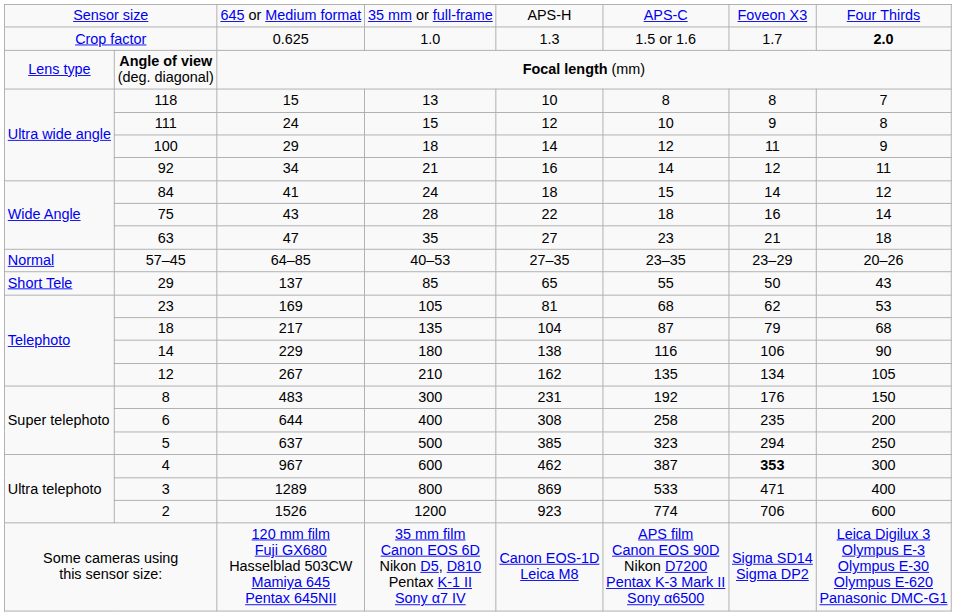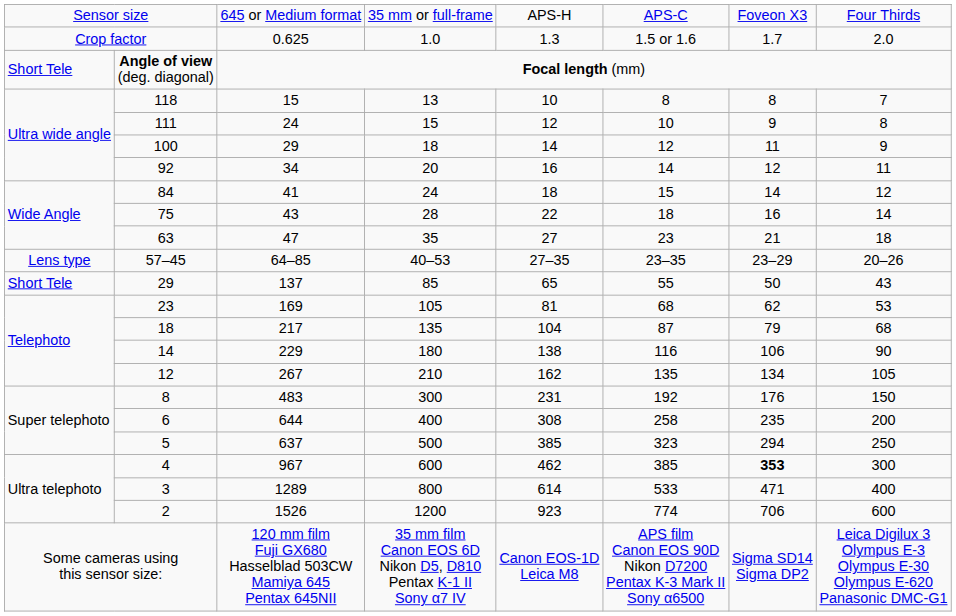 <table class="wikitable" style="text-align: center">
 <tr>
 <td colspan=2><a href='#'>Sensor size</a></td>
 <td><a href='#'>645</a> or <a href='#'>Medium format</a></td>
 <td><a href='#'>35 mm</a> or <a href='#'>full-frame</a></td>
 <td>APS-H</td>
 <td><a href='#'>APS-C</a></td>
 <td><a href='#'>Foveon X3</a></td>
 <td><a href='#'>Four Thirds</a></td>
 </tr>
 <tr>
 <td colspan=2><a href='#'>Crop factor</a></td>
 <td>0.625</td>
 <td>1.0</td>
 <td>1.3</td>
 <td>1.5 or 1.6</td>
 <td>1.7</td>
-<td><strong>2.0</strong></td>
+<td>2.0</td>
 </tr>
 <tr>
-<td><a href='#'>Lens type</a></td>
+<td align="left"><a href='#'>Short Tele</a></td>
 <td><strong>Angle of view</strong><br>(deg. diagonal)</td>
 <td colspan="6"><strong>Focal length</strong> (mm)</td>
 </tr>
 <tr>
 <td rowspan="4" align="left"><a href='#'>Ultra wide angle</a></td>
 <td>118</td>
 <td>15</td>
 <td>13</td>
 <td>10</td>
 <td>8</td>
 <td>8</td>
 <td>7</td>
 </tr>
 <tr>
 <td>111</td>
 <td>24</td>
 <td>15</td>
 <td>12</td>
 <td>10</td>
 <td>9</td>
 <td>8</td>
 </tr>
 <tr>
 <td>100</td>
 <td>29</td>
 <td>18</td>
 <td>14</td>
 <td>12</td>
 <td>11</td>
 <td>9</td>
 </tr>
 <tr>
 <td>92</td>
 <td>34</td>
-<td>21</td>
+<td>20</td>
 <td>16</td>
 <td>14</td>
 <td>12</td>
 <td>11</td>
 </tr>
 <tr>
 <td rowspan="3" align="left"><a href='#'>Wide Angle</a></td>
 <td>84</td>
 <td>41</td>
 <td>24</td>
 <td>18</td>
 <td>15</td>
 <td>14</td>
 <td>12</td>
 </tr>
 <tr>
 <td>75</td>
 <td>43</td>
 <td>28</td>
 <td>22</td>
 <td>18</td>
 <td>16</td>
 <td>14</td>
 </tr>
 <tr>
 <td>63</td>
 <td>47</td>
 <td>35</td>
 <td>27</td>
 <td>23</td>
 <td>21</td>
 <td>18</td>
 </tr>
 <tr>
-<td align="left"><a href='#'>Normal</a></td>
+<td><a href='#'>Lens type</a></td>
 <td>57–45</td>
 <td>64–85</td>
 <td>40–53</td>
 <td>27–35</td>
 <td>23–35</td>
 <td>23–29</td>
 <td>20–26</td>
 </tr>
 <tr>
 <td align="left"><a href='#'>Short Tele</a></td>
 <td>29</td>
 <td>137</td>
 <td>85</td>
 <td>65</td>
 <td>55</td>
 <td>50</td>
 <td>43</td>
 </tr>
 <tr>
 <td rowspan="4" align="left"><a href='#'>Telephoto</a></td>
 <td>23</td>
 <td>169</td>
 <td>105</td>
 <td>81</td>
 <td>68</td>
 <td>62</td>
 <td>53</td>
 </tr>
 <tr>
 <td>18</td>
 <td>217</td>
 <td>135</td>
 <td>104</td>
 <td>87</td>
 <td>79</td>
 <td>68</td>
 </tr>
 <tr>
 <td>14</td>
 <td>229</td>
 <td>180</td>
 <td>138</td>
 <td>116</td>
 <td>106</td>
 <td>90</td>
 </tr>
 <tr>
 <td>12</td>
 <td>267</td>
 <td>210</td>
 <td>162</td>
 <td>135</td>
 <td>134</td>
 <td>105</td>
 </tr>
 <tr>
 <td rowspan="3" align="left">Super telephoto</td>
 <td>8</td>
 <td>483</td>
 <td>300</td>
 <td>231</td>
 <td>192</td>
 <td>176</td>
 <td>150</td>
 </tr>
 <tr>
 <td>6</td>
 <td>644</td>
 <td>400</td>
 <td>308</td>
 <td>258</td>
 <td>235</td>
 <td>200</td>
 </tr>
 <tr>
 <td>5</td>
 <td>637</td>
 <td>500</td>
 <td>385</td>
 <td>323</td>
 <td>294</td>
 <td>250</td>
 </tr>
 <tr>
 <td rowspan="3" align="left">Ultra telephoto</td>
 <td>4</td>
 <td>967</td>
 <td>600</td>
 <td>462</td>
-<td>387</td>
+<td>385</td>
 <td><strong>353</strong></td>
 <td>300</td>
 </tr>
 <tr>
 <td>3</td>
 <td>1289</td>
 <td>800</td>
-<td>869</td>
+<td>614</td>
 <td>533</td>
 <td>471</td>
 <td>400</td>
 </tr>
 <tr>
 <td>2</td>
 <td>1526</td>
 <td>1200</td>
 <td>923</td>
 <td>774</td>
 <td>706</td>
 <td>600</td>
 </tr>
 <tr>
 <td colspan=2>Some cameras using<br>this sensor size:</td>
 <td><a href='#'>120 mm film</a><br><a href='#'>Fuji GX680</a><br>Hasselblad 503CW<br><a href='#'>Mamiya 645</a><br><a href='#'>Pentax 645NII</a></td>
 <td><a href='#'>35 mm film</a><br><a href='#'>Canon EOS 6D</a><br>Nikon <a href='#'>D5</a>, <a href='#'>D810</a><br>Pentax <a href='#'>K-1 II</a><br><a href='#'>Sony α7 IV</a></td>
 <td><a href='#'>Canon EOS-1D</a><br><a href='#'>Leica M8</a></td>
 <td><a href='#'>APS film</a><br><a href='#'>Canon EOS 90D</a><br>Nikon <a href='#'>D7200</a><br><a href='#'>Pentax K-3 Mark II</a><br><a href='#'>Sony α6500</a></td>
 <td><a href='#'>Sigma SD14</a><br><a href='#'>Sigma DP2</a></td>
 <td><a href='#'>Leica Digilux 3</a><br><a href='#'>Olympus E-3</a><br><a href='#'>Olympus E-30</a><br><a href='#'>Olympus E-620</a><br><a href='#'>Panasonic DMC-G1</a></td>
 </tr>
 </table>
